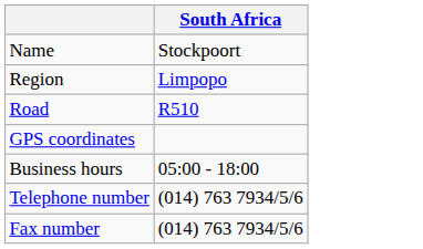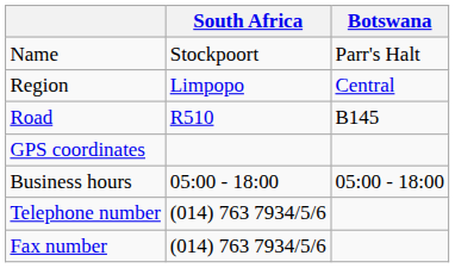 <table class="wikitable sortable">
 <tr>
 <th></th>
 <th><a href='#'>South Africa</a></th>
+<th><a href='#'>Botswana</a></th>
 </tr>
 <tr>
 <td>Name</td>
 <td>Stockpoort</td>
+<td>Parr's Halt</td>
 </tr>
 <tr>
 <td>Region</td>
 <td><a href='#'>Limpopo</a></td>
+<td><a href='#'>Central</a></td>
 </tr>
 <tr>
 <td><a href='#'>Road</a></td>
 <td><a href='#'>R510</a></td>
+<td>B145</td>
 </tr>
 <tr>
 <td><a href='#'>GPS coordinates</a></td>
+<td></td>
 <td></td>
 </tr>
 <tr>
 <td>Business hours</td>
 <td>05:00 - 18:00</td>
+<td>05:00 - 18:00</td>
 </tr>
 <tr>
 <td><a href='#'>Telephone number</a></td>
 <td>(014) 763 7934/5/6</td>
+<td></td>
 </tr>
 <tr>
 <td><a href='#'>Fax number</a></td>
 <td>(014) 763 7934/5/6</td>
+<td></td>
 </tr>
 </table>
